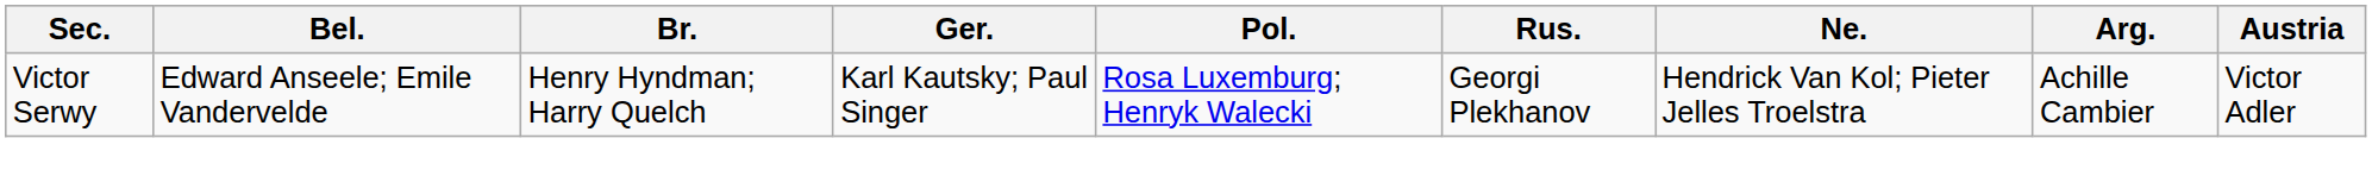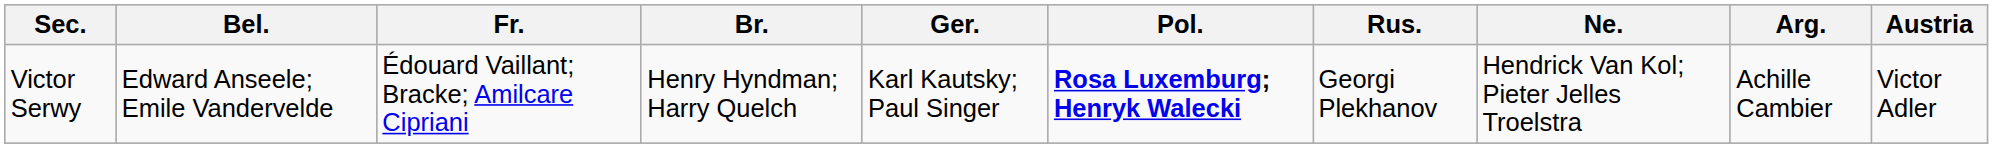 <table class="wikitable" border="1">
 <tr>
 <th>Sec.</th>
 <th>Bel.</th>
+<th>Fr.</th>
 <th>Br.</th>
 <th>Ger.</th>
 <th>Pol.</th>
 <th>Rus.</th>
 <th>Ne.</th>
 <th>Arg.</th>
 <th>Austria</th>
 </tr>
 <tr>
 <td>Victor Serwy</td>
 <td>Edward Anseele; Emile Vandervelde</td>
+<td>Édouard Vaillant; Bracke; <a href='#'>Amilcare Cipriani</a></td>
 <td>Henry Hyndman; Harry Quelch</td>
 <td>Karl Kautsky; Paul Singer</td>
-<td><a href='#'>Rosa Luxemburg</a>; <a href='#'>Henryk Walecki</a></td>
+<td><strong><a href='#'>Rosa Luxemburg</a>; <a href='#'>Henryk Walecki</a></strong></td>
 <td>Georgi Plekhanov</td>
 <td>Hendrick Van Kol; Pieter Jelles Troelstra</td>
 <td>Achille Cambier</td>
 <td>Victor Adler</td>
 </tr>
 </table>
